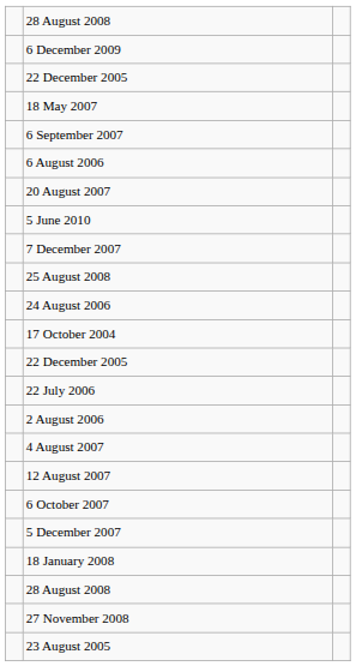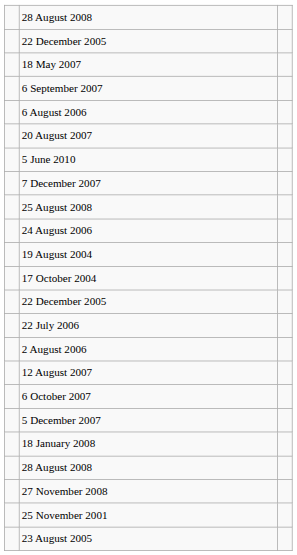 <table class="wikitable" style="font-size: 89%; float: left; width: 26em; margin-right: 1em; height: 700px">
 <tr>
 <td></td>
 <td>28 August 2008</td>
-<td></td>
-</tr>
-<tr>
-<td></td>
-<td>6 December 2009</td>
 <td></td>
 </tr>
 <tr>
 <td></td>
 <td>22 December 2005</td>
 <td></td>
 </tr>
 <tr>
 <td></td>
 <td>18 May 2007</td>
 <td></td>
 </tr>
 <tr>
 <td></td>
 <td>6 September 2007</td>
 <td></td>
 </tr>
 <tr>
 <td></td>
 <td>6 August 2006</td>
 <td></td>
 </tr>
 <tr>
 <td></td>
 <td>20 August 2007</td>
 <td></td>
 </tr>
 <tr>
 <td></td>
 <td>5 June 2010</td>
 <td></td>
 </tr>
 <tr>
 <td></td>
 <td>7 December 2007</td>
 <td></td>
 </tr>
 <tr>
 <td></td>
 <td>25 August 2008</td>
 <td></td>
 </tr>
 <tr>
 <td></td>
 <td>24 August 2006</td>
 <td></td>
 </tr>
 <tr>
 <td></td>
+<td>19 August 2004</td>
+<td></td>
+</tr>
+<tr>
+<td></td>
 <td>17 October 2004</td>
 <td></td>
 </tr>
 <tr>
 <td></td>
 <td>22 December 2005</td>
 <td></td>
 </tr>
 <tr>
 <td></td>
 <td>22 July 2006</td>
 <td></td>
 </tr>
 <tr>
 <td></td>
 <td>2 August 2006</td>
-<td></td>
-</tr>
-<tr>
-<td></td>
-<td>4 August 2007</td>
 <td></td>
 </tr>
 <tr>
 <td></td>
 <td>12 August 2007</td>
 <td></td>
 </tr>
 <tr>
 <td></td>
 <td>6 October 2007</td>
 <td></td>
 </tr>
 <tr>
 <td></td>
 <td>5 December 2007</td>
 <td></td>
 </tr>
 <tr>
 <td></td>
 <td>18 January 2008</td>
 <td></td>
 </tr>
 <tr>
 <td></td>
 <td>28 August 2008</td>
 <td></td>
 </tr>
 <tr>
 <td></td>
 <td>27 November 2008</td>
 <td></td>
 </tr>
 <tr>
 <td></td>
+<td>25 November 2001</td>
+<td></td>
+</tr>
+<tr>
+<td></td>
 <td>23 August 2005</td>
 <td></td>
 </tr>
 </table>
